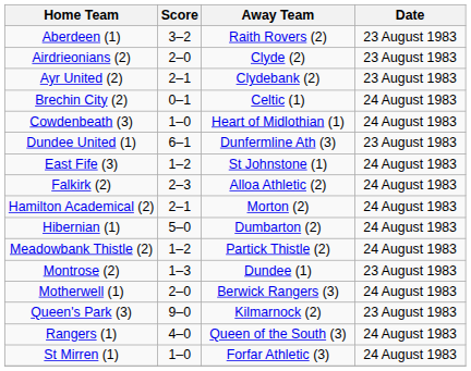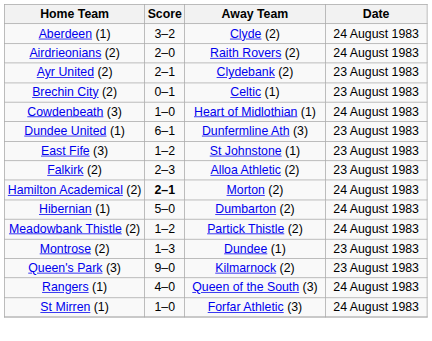 <table class="wikitable" style="text-align:center;">
 <tr>
 <th width=175>Home Team</th>
 <th width=20>Score</th>
 <th width=175>Away Team</th>
 <th width= 125>Date</th>
 </tr>
 <tr>
 <td><a href='#'>Aberdeen</a> (1)</td>
 <td>3–2</td>
-<td><a href='#'>Raith Rovers</a> (2)</td>
-<td>23 August 1983</td>
+<td><a href='#'>Clyde</a> (2)</td>
+<td>24 August 1983</td>
 </tr>
 <tr>
 <td><a href='#'>Airdrieonians</a> (2)</td>
 <td>2–0</td>
-<td><a href='#'>Clyde</a> (2)</td>
-<td>23 August 1983</td>
+<td><a href='#'>Raith Rovers</a> (2)</td>
+<td>24 August 1983</td>
 </tr>
 <tr>
 <td><a href='#'>Ayr United</a> (2)</td>
 <td>2–1</td>
 <td><a href='#'>Clydebank</a> (2)</td>
 <td>23 August 1983</td>
 </tr>
 <tr>
 <td><a href='#'>Brechin City</a> (2)</td>
 <td>0–1</td>
 <td><a href='#'>Celtic</a> (1)</td>
-<td>24 August 1983</td>
+<td>23 August 1983</td>
 </tr>
 <tr>
 <td><a href='#'>Cowdenbeath</a> (3)</td>
 <td>1–0</td>
 <td><a href='#'>Heart of Midlothian</a> (1)</td>
 <td>24 August 1983</td>
 </tr>
 <tr>
 <td><a href='#'>Dundee United</a> (1)</td>
 <td>6–1</td>
 <td><a href='#'>Dunfermline Ath</a> (3)</td>
 <td>23 August 1983</td>
 </tr>
 <tr>
 <td><a href='#'>East Fife</a> (3)</td>
 <td>1–2</td>
 <td><a href='#'>St Johnstone</a> (1)</td>
-<td>24 August 1983</td>
+<td>23 August 1983</td>
 </tr>
 <tr>
 <td><a href='#'>Falkirk</a> (2)</td>
 <td>2–3</td>
 <td><a href='#'>Alloa Athletic</a> (2)</td>
-<td>24 August 1983</td>
+<td>23 August 1983</td>
 </tr>
 <tr>
 <td><a href='#'>Hamilton Academical</a> (2)</td>
-<td>2–1</td>
+<td><strong>2–1</strong></td>
 <td><a href='#'>Morton</a> (2)</td>
 <td>24 August 1983</td>
 </tr>
 <tr>
 <td><a href='#'>Hibernian</a> (1)</td>
 <td>5–0</td>
 <td><a href='#'>Dumbarton</a> (2)</td>
 <td>24 August 1983</td>
 </tr>
 <tr>
 <td><a href='#'>Meadowbank Thistle</a> (2)</td>
 <td>1–2</td>
 <td><a href='#'>Partick Thistle</a> (2)</td>
 <td>24 August 1983</td>
 </tr>
 <tr>
 <td><a href='#'>Montrose</a> (2)</td>
 <td>1–3</td>
 <td><a href='#'>Dundee</a> (1)</td>
 <td>23 August 1983</td>
 </tr>
 <tr>
-<td><a href='#'>Motherwell</a> (1)</td>
-<td>2–0</td>
-<td><a href='#'>Berwick Rangers</a> (3)</td>
-<td>24 August 1983</td>
-</tr>
-<tr>
 <td><a href='#'>Queen's Park</a> (3)</td>
 <td>9–0</td>
 <td><a href='#'>Kilmarnock</a> (2)</td>
 <td>23 August 1983</td>
 </tr>
 <tr>
 <td><a href='#'>Rangers</a> (1)</td>
 <td>4–0</td>
 <td><a href='#'>Queen of the South</a> (3)</td>
 <td>24 August 1983</td>
 </tr>
 <tr>
 <td><a href='#'>St Mirren</a> (1)</td>
 <td>1–0</td>
 <td><a href='#'>Forfar Athletic</a> (3)</td>
 <td>24 August 1983</td>
 </tr>
 <tr>
 </tr>
 </table>
